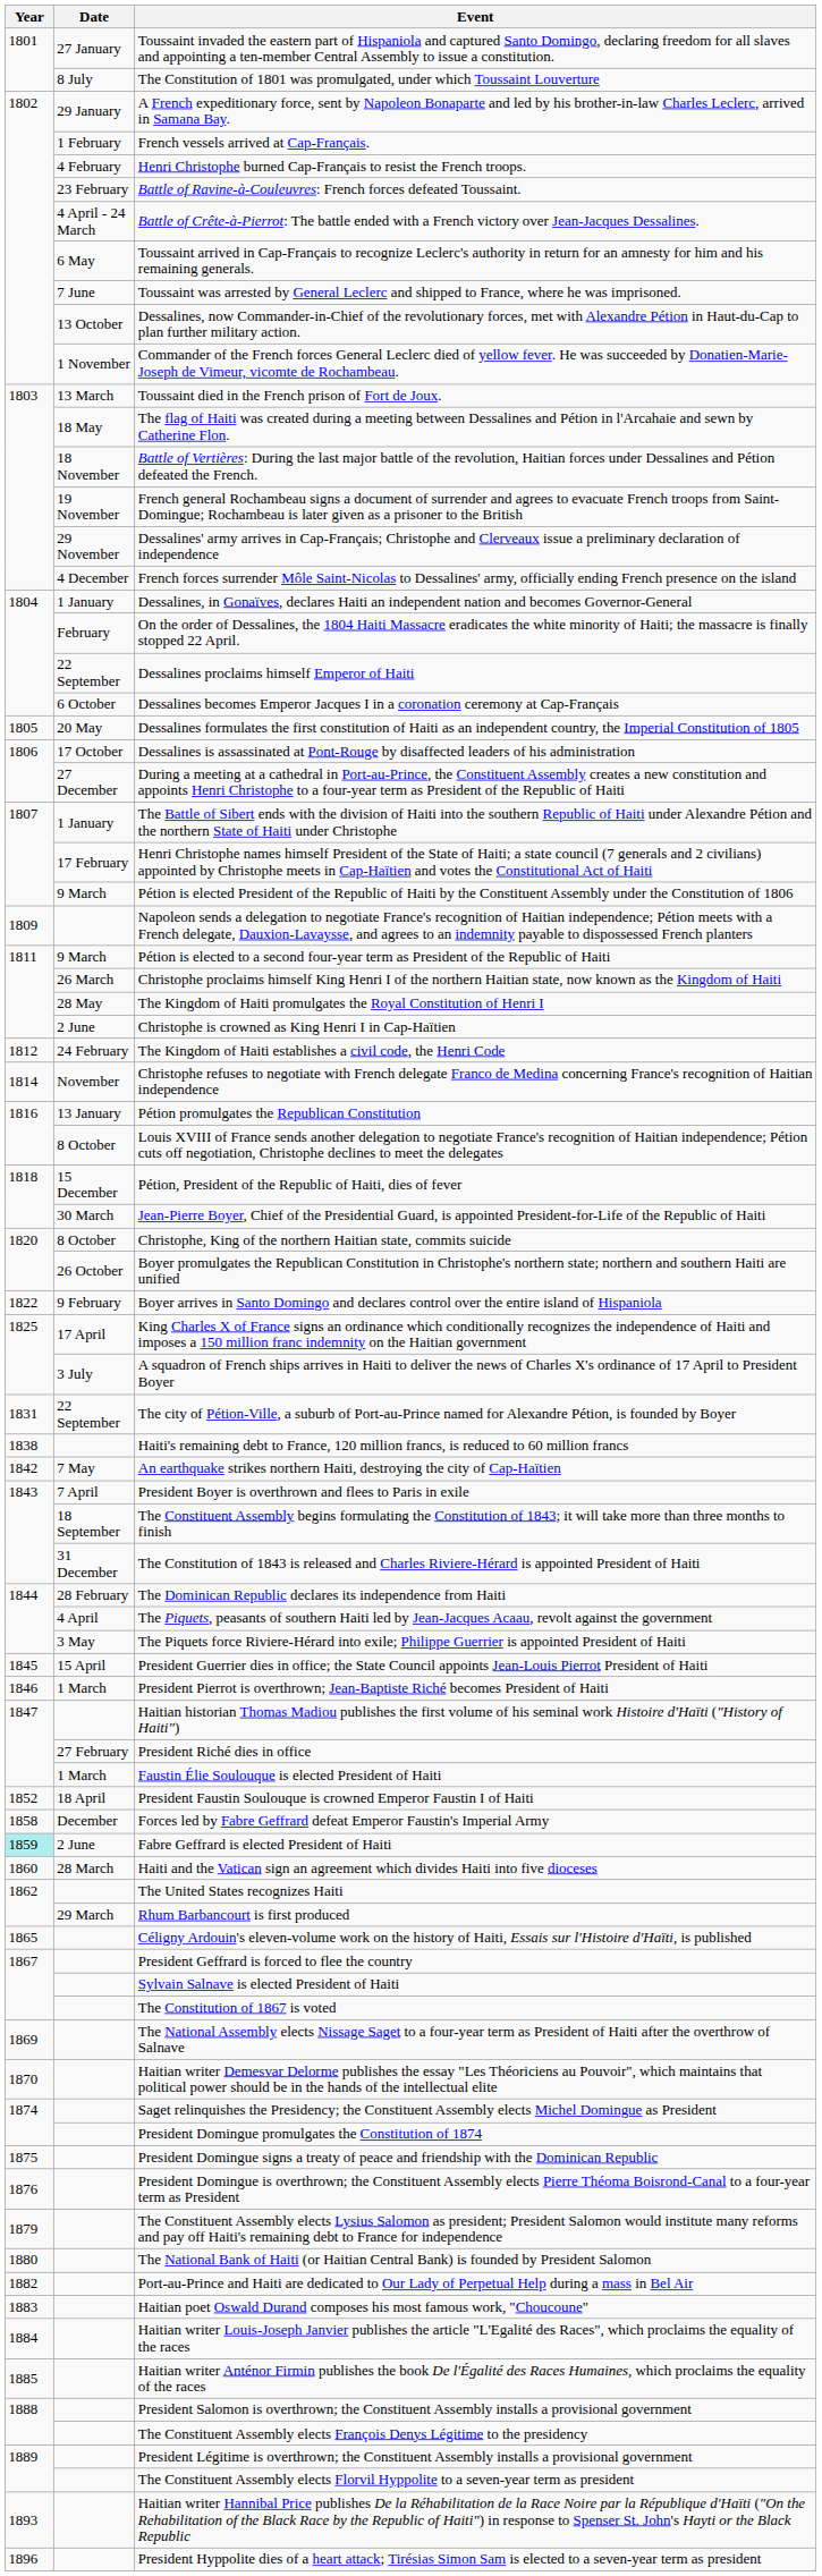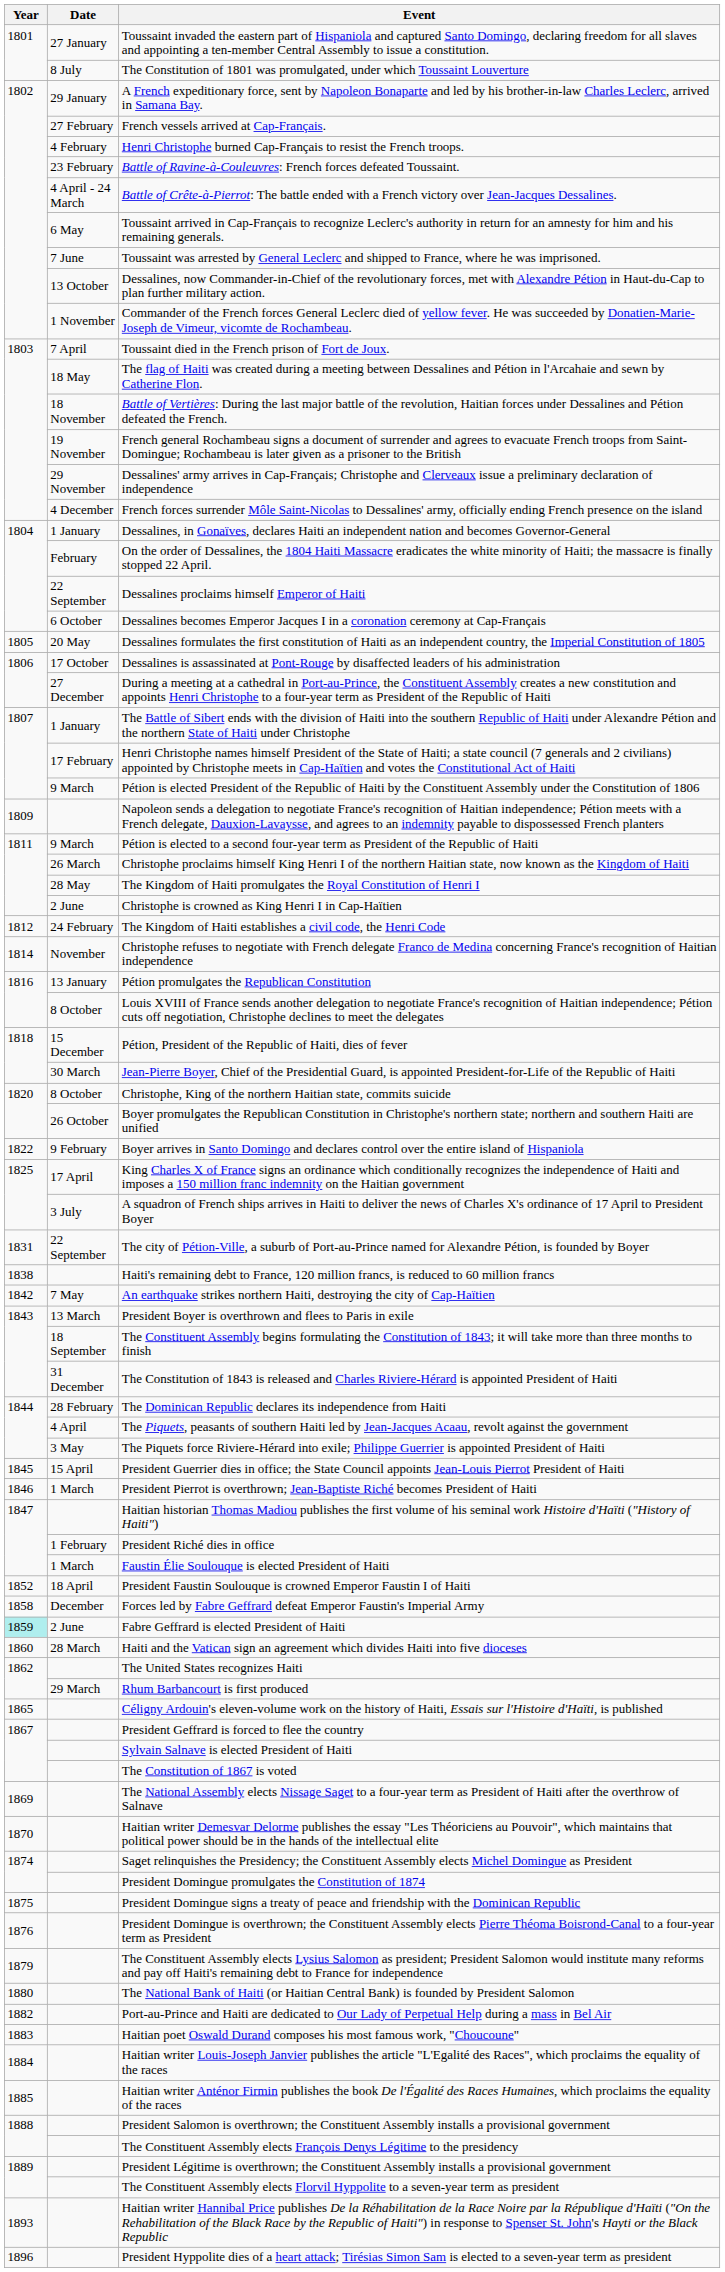 <table class="wikitable" width="100%">
 <tr>
 <th style="width:6%">Year</th>
 <th style="width:10%">Date</th>
 <th>Event</th>
 </tr>
 <tr>
 <td rowspan="2" valign="top">1801</td>
 <td>27 January</td>
 <td>Toussaint invaded the eastern part of <a href='#'>Hispaniola</a> and captured <a href='#'>Santo Domingo</a>, declaring freedom for all slaves and appointing a ten-member Central Assembly to issue a constitution.</td>
 </tr>
 <tr>
 <td>8 July</td>
 <td>The Constitution of 1801 was promulgated, under which <a href='#'>Toussaint Louverture</a></td>
 </tr>
 <tr>
 <td rowspan="9" valign="top">1802</td>
 <td>29 January</td>
 <td>A <a href='#'>French</a> expeditionary force, sent by <a href='#'>Napoleon Bonaparte</a> and led by his brother-in-law <a href='#'>Charles Leclerc</a>, arrived in <a href='#'>Samana Bay</a>.</td>
 </tr>
 <tr>
-<td>1 February</td>
+<td>27 February</td>
 <td>French vessels arrived at <a href='#'>Cap-Français</a>.</td>
 </tr>
 <tr>
 <td>4 February</td>
 <td><a href='#'>Henri Christophe</a> burned Cap-Français to resist the French troops.</td>
 </tr>
 <tr>
 <td>23 February</td>
 <td><em><a href='#'>Battle of Ravine-à-Couleuvres</a></em>: French forces defeated Toussaint.</td>
 </tr>
 <tr>
 <td>4 April - 24 March</td>
 <td><em><a href='#'>Battle of Crête-à-Pierrot</a></em>: The battle ended with a French victory over <a href='#'>Jean-Jacques Dessalines</a>.</td>
 </tr>
 <tr>
 <td>6 May</td>
 <td>Toussaint arrived in Cap-Français to recognize Leclerc's authority in return for an amnesty for him and his remaining generals.</td>
 </tr>
 <tr>
 <td>7 June</td>
 <td>Toussaint was arrested by <a href='#'>General Leclerc</a> and shipped to France, where he was imprisoned.</td>
 </tr>
 <tr>
 <td>13 October</td>
 <td>Dessalines, now Commander-in-Chief of the revolutionary forces, met with <a href='#'>Alexandre Pétion</a> in Haut-du-Cap to plan further military action.</td>
 </tr>
 <tr>
 <td>1 November</td>
 <td>Commander of the French forces General Leclerc died of <a href='#'>yellow fever</a>.  He was succeeded by <a href='#'>Donatien-Marie-Joseph de Vimeur, vicomte de Rochambeau</a>.</td>
 </tr>
 <tr>
 <td rowspan="6" valign="top">1803</td>
-<td>13 March</td>
+<td>7 April</td>
 <td>Toussaint died in the French prison of <a href='#'>Fort de Joux</a>.</td>
 </tr>
 <tr>
 <td>18 May</td>
 <td>The <a href='#'>flag of Haiti</a> was created during a meeting between Dessalines and Pétion in l'Arcahaie and sewn by <a href='#'>Catherine Flon</a>.</td>
 </tr>
 <tr>
 <td>18 November</td>
 <td><em><a href='#'>Battle of Vertières</a></em>: During the last major battle of the revolution, Haitian forces under Dessalines and Pétion defeated the French.</td>
 </tr>
 <tr>
 <td>19 November</td>
 <td>French general Rochambeau signs a document of surrender and agrees to evacuate French troops from Saint-Domingue; Rochambeau is later given as a prisoner to the British</td>
 </tr>
 <tr>
 <td>29 November</td>
 <td>Dessalines' army arrives in Cap-Français; Christophe and <a href='#'>Clerveaux</a> issue a preliminary declaration of independence</td>
 </tr>
 <tr>
 <td>4 December</td>
 <td>French forces surrender <a href='#'>Môle Saint-Nicolas</a> to Dessalines' army, officially ending French presence on the island</td>
 </tr>
 <tr>
 <td rowspan="4" valign="top">1804</td>
 <td>1 January</td>
 <td>Dessalines, in <a href='#'>Gonaïves</a>, declares Haiti an independent nation and becomes Governor-General</td>
 </tr>
 <tr>
 <td>February</td>
 <td>On the order of Dessalines, the <a href='#'>1804 Haiti Massacre</a> eradicates the white minority of Haiti; the massacre is finally stopped 22 April.</td>
 </tr>
 <tr>
 <td>22 September</td>
 <td>Dessalines proclaims himself <a href='#'>Emperor of Haiti</a></td>
 </tr>
 <tr>
 <td>6 October</td>
 <td>Dessalines becomes Emperor Jacques I in a <a href='#'>coronation</a> ceremony at Cap-Français</td>
 </tr>
 <tr>
 <td>1805</td>
 <td>20 May</td>
 <td>Dessalines formulates the first constitution of Haiti as an independent country, the <a href='#'>Imperial Constitution of 1805</a></td>
 </tr>
 <tr>
 <td rowspan="2" valign="top">1806</td>
 <td>17 October</td>
 <td>Dessalines is assassinated at <a href='#'>Pont-Rouge</a> by disaffected leaders of his administration</td>
 </tr>
 <tr>
 <td>27 December</td>
 <td>During a meeting at a cathedral in <a href='#'>Port-au-Prince</a>, the <a href='#'>Constituent Assembly</a> creates a new constitution and appoints <a href='#'>Henri Christophe</a> to a four-year term as President of the Republic of Haiti</td>
 </tr>
 <tr>
 <td rowspan="3" valign="top">1807</td>
 <td>1 January</td>
 <td>The <a href='#'>Battle of Sibert</a> ends with the division of Haiti into the southern <a href='#'>Republic of Haiti</a> under Alexandre Pétion and the northern <a href='#'>State of Haiti</a> under Christophe</td>
 </tr>
 <tr>
 <td>17 February</td>
 <td>Henri Christophe names himself President of the State of Haiti; a state council (7 generals and 2 civilians) appointed by Christophe meets in <a href='#'>Cap-Haïtien</a> and votes the <a href='#'>Constitutional Act of Haiti</a></td>
 </tr>
 <tr>
 <td>9 March</td>
 <td>Pétion is elected President of the Republic of Haiti by the Constituent Assembly under the Constitution of 1806</td>
 </tr>
 <tr>
 <td>1809</td>
 <td></td>
 <td>Napoleon sends a delegation to negotiate France's recognition of Haitian independence; Pétion meets with a French delegate, <a href='#'>Dauxion-Lavaysse</a>, and agrees to an <a href='#'>indemnity</a> payable to dispossessed French planters</td>
 </tr>
 <tr>
 <td rowspan="4" valign="top">1811</td>
 <td>9 March</td>
 <td>Pétion is elected to a second four-year term as President of the Republic of Haiti</td>
 </tr>
 <tr>
 <td>26 March</td>
 <td>Christophe proclaims himself King Henri I of the northern Haitian state, now known as the <a href='#'>Kingdom of Haiti</a></td>
 </tr>
 <tr>
 <td>28 May</td>
 <td>The Kingdom of Haiti promulgates the <a href='#'>Royal Constitution of Henri I</a></td>
 </tr>
 <tr>
 <td>2 June</td>
 <td>Christophe is crowned as King Henri I in Cap-Haïtien</td>
 </tr>
 <tr>
 <td>1812</td>
 <td>24 February</td>
 <td>The Kingdom of Haiti establishes a <a href='#'>civil code</a>, the <a href='#'>Henri Code</a></td>
 </tr>
 <tr>
 <td>1814</td>
 <td>November</td>
 <td>Christophe refuses to negotiate with French delegate <a href='#'>Franco de Medina</a> concerning France's recognition of Haitian independence</td>
 </tr>
 <tr>
 <td rowspan="2" valign="top">1816</td>
 <td>13 January</td>
 <td>Pétion promulgates the <a href='#'>Republican Constitution</a></td>
 </tr>
 <tr>
 <td>8 October</td>
 <td>Louis XVIII of France sends another delegation to negotiate France's recognition of Haitian independence; Pétion cuts off negotiation, Christophe declines to meet the delegates</td>
 </tr>
 <tr>
 <td rowspan="2" valign="top">1818</td>
 <td>15 December</td>
 <td>Pétion, President of the Republic of Haiti, dies of fever</td>
 </tr>
 <tr>
 <td>30 March</td>
 <td><a href='#'>Jean-Pierre Boyer</a>, Chief of the Presidential Guard, is appointed President-for-Life of the Republic of Haiti</td>
 </tr>
 <tr>
 <td rowspan="2" valign="top">1820</td>
 <td>8 October</td>
 <td>Christophe, King of the northern Haitian state, commits suicide</td>
 </tr>
 <tr>
 <td>26 October</td>
 <td>Boyer promulgates the Republican Constitution in Christophe's northern state; northern and southern Haiti are unified</td>
 </tr>
 <tr>
 <td>1822</td>
 <td>9 February</td>
 <td>Boyer arrives in <a href='#'>Santo Domingo</a> and declares control over the entire island of <a href='#'>Hispaniola</a></td>
 </tr>
 <tr>
 <td rowspan="2" valign="top">1825</td>
 <td>17 April</td>
 <td>King <a href='#'>Charles X of France</a> signs an ordinance which conditionally recognizes the independence of Haiti and imposes a <a href='#'>150 million franc indemnity</a> on the Haitian government</td>
 </tr>
 <tr>
 <td>3 July</td>
 <td>A squadron of French ships arrives in Haiti to deliver the news of Charles X's ordinance of 17 April to President Boyer</td>
 </tr>
 <tr>
 <td>1831</td>
 <td>22 September</td>
 <td>The city of <a href='#'>Pétion-Ville</a>, a suburb of Port-au-Prince named for Alexandre Pétion, is founded by Boyer</td>
 </tr>
 <tr>
 <td>1838</td>
 <td></td>
 <td>Haiti's remaining debt to France, 120 million francs, is reduced to 60 million francs</td>
 </tr>
 <tr>
 <td>1842</td>
 <td>7 May</td>
 <td><a href='#'>An earthquake</a> strikes northern Haiti, destroying the city of <a href='#'>Cap-Haïtien</a></td>
 </tr>
 <tr>
 <td rowspan="3" valign="top">1843</td>
-<td>7 April</td>
+<td>13 March</td>
 <td>President Boyer is overthrown and flees to Paris in exile</td>
 </tr>
 <tr>
 <td>18 September</td>
 <td>The <a href='#'>Constituent Assembly</a> begins formulating the <a href='#'>Constitution of 1843</a>; it will take more than three months to finish</td>
 </tr>
 <tr>
 <td>31 December</td>
 <td>The Constitution of 1843 is released and <a href='#'>Charles Riviere-Hérard</a> is appointed President of Haiti</td>
 </tr>
 <tr>
 <td rowspan="3" valign="top">1844</td>
 <td>28 February</td>
 <td>The <a href='#'>Dominican Republic</a> declares its independence from Haiti</td>
 </tr>
 <tr>
 <td>4 April</td>
 <td>The <em><a href='#'>Piquets</a></em>, peasants of southern Haiti led by <a href='#'>Jean-Jacques Acaau</a>, revolt against the government</td>
 </tr>
 <tr>
 <td>3 May</td>
 <td>The Piquets force Riviere-Hérard into exile; <a href='#'>Philippe Guerrier</a> is appointed President of Haiti</td>
 </tr>
 <tr>
 <td>1845</td>
 <td>15 April</td>
 <td>President Guerrier dies in office; the State Council appoints <a href='#'>Jean-Louis Pierrot</a> President of Haiti</td>
 </tr>
 <tr>
 <td>1846</td>
 <td>1 March</td>
 <td>President Pierrot is overthrown; <a href='#'>Jean-Baptiste Riché</a> becomes President of Haiti</td>
 </tr>
 <tr>
 <td rowspan="3" valign="top">1847</td>
 <td></td>
 <td>Haitian historian <a href='#'>Thomas Madiou</a> publishes the first volume of his seminal work <em>Histoire d'Haïti</em> (<em>"History of Haiti"</em>)</td>
 </tr>
 <tr>
-<td>27 February</td>
+<td>1 February</td>
 <td>President Riché dies in office</td>
 </tr>
 <tr>
 <td>1 March</td>
 <td><a href='#'>Faustin Élie Soulouque</a> is elected President of Haiti</td>
 </tr>
 <tr>
 <td>1852</td>
 <td>18 April</td>
 <td>President Faustin Soulouque is crowned Emperor Faustin I of Haiti</td>
 </tr>
 <tr>
 <td>1858</td>
 <td>December</td>
 <td>Forces led by <a href='#'>Fabre Geffrard</a> defeat Emperor Faustin's Imperial Army</td>
 </tr>
 <tr>
 <td style="background: paleturquoise;">1859</td>
 <td>2 June</td>
 <td>Fabre Geffrard is elected President of Haiti</td>
 </tr>
 <tr>
 <td>1860</td>
 <td>28 March</td>
 <td>Haiti and the <a href='#'>Vatican</a> sign an agreement which divides Haiti into five <a href='#'>dioceses</a></td>
 </tr>
 <tr>
 <td rowspan="2" valign="top">1862</td>
 <td></td>
 <td>The United States recognizes Haiti</td>
 </tr>
 <tr>
 <td>29 March</td>
 <td><a href='#'>Rhum Barbancourt</a> is first produced</td>
 </tr>
 <tr>
 <td>1865</td>
 <td></td>
 <td><a href='#'>Céligny Ardouin</a>'s eleven-volume work on the history of Haiti, <em>Essais sur l'Histoire d'Haïti</em>, is published</td>
 </tr>
 <tr>
 <td rowspan="3" valign="top">1867</td>
 <td></td>
 <td>President Geffrard is forced to flee the country</td>
 </tr>
 <tr>
 <td></td>
 <td><a href='#'>Sylvain Salnave</a> is elected President of Haiti</td>
 </tr>
 <tr>
 <td></td>
 <td>The <a href='#'>Constitution of 1867</a> is voted</td>
 </tr>
 <tr>
 <td>1869</td>
 <td></td>
 <td>The <a href='#'>National Assembly</a> elects <a href='#'>Nissage Saget</a> to a four-year term as President of Haiti after the overthrow of Salnave</td>
 </tr>
 <tr>
 <td>1870</td>
 <td></td>
 <td>Haitian writer <a href='#'>Demesvar Delorme</a> publishes the essay "Les Théoriciens au Pouvoir", which maintains that political power should be in the hands of the intellectual elite</td>
 </tr>
 <tr>
 <td rowspan="2" valign="top">1874</td>
 <td></td>
 <td>Saget relinquishes the Presidency; the Constituent Assembly elects <a href='#'>Michel Domingue</a> as President</td>
 </tr>
 <tr>
 <td></td>
 <td>President Domingue promulgates the <a href='#'>Constitution of 1874</a></td>
 </tr>
 <tr>
 <td>1875</td>
 <td></td>
 <td>President Domingue signs a treaty of peace and friendship with the <a href='#'>Dominican Republic</a></td>
 </tr>
 <tr>
 <td>1876</td>
 <td></td>
 <td>President Domingue is overthrown; the Constituent Assembly elects <a href='#'>Pierre Théoma Boisrond-Canal</a> to a four-year term as President</td>
 </tr>
 <tr>
 <td>1879</td>
 <td></td>
 <td>The Constituent Assembly elects <a href='#'>Lysius Salomon</a> as president; President Salomon would institute many reforms and pay off Haiti's remaining debt to France for independence</td>
 </tr>
 <tr>
 <td>1880</td>
 <td></td>
 <td>The <a href='#'>National Bank of Haiti</a> (or Haitian Central Bank) is founded by President Salomon</td>
 </tr>
 <tr>
 <td>1882</td>
 <td></td>
 <td>Port-au-Prince and Haiti are dedicated to <a href='#'>Our Lady of Perpetual Help</a> during a <a href='#'>mass</a> in <a href='#'>Bel Air</a></td>
 </tr>
 <tr>
 <td>1883</td>
 <td></td>
 <td>Haitian poet <a href='#'>Oswald Durand</a> composes his most famous work, "<a href='#'>Choucoune</a>"</td>
 </tr>
 <tr>
 <td>1884</td>
 <td></td>
 <td>Haitian writer <a href='#'>Louis-Joseph Janvier</a> publishes the article "L'Egalité des Races", which proclaims the equality of the races</td>
 </tr>
 <tr>
 <td>1885</td>
 <td></td>
 <td>Haitian writer <a href='#'>Anténor Firmin</a> publishes the book <em>De l'Égalité des Races Humaines</em>, which proclaims the equality of the races</td>
 </tr>
 <tr>
 <td rowspan="2" valign="top">1888</td>
 <td></td>
 <td>President Salomon is overthrown; the Constituent Assembly installs a provisional government</td>
 </tr>
 <tr>
 <td></td>
 <td>The Constituent Assembly elects <a href='#'>François Denys Légitime</a> to the presidency</td>
 </tr>
 <tr>
 <td rowspan="2" valign="top">1889</td>
 <td></td>
 <td>President Légitime is overthrown; the Constituent Assembly installs a provisional government</td>
 </tr>
 <tr>
 <td></td>
 <td>The Constituent Assembly elects <a href='#'>Florvil Hyppolite</a> to a seven-year term as president</td>
 </tr>
 <tr>
 <td>1893</td>
 <td></td>
 <td>Haitian writer <a href='#'>Hannibal Price</a> publishes <em>De la Réhabilitation de la Race Noire par la République d'Haïti</em> (<em>"On the Rehabilitation of the Black Race by the Republic of Haiti"</em>) in response to <a href='#'>Spenser St. John</a>'s <em>Hayti or the Black Republic</em></td>
 </tr>
 <tr>
 <td>1896</td>
 <td></td>
 <td>President Hyppolite dies of a <a href='#'>heart attack</a>; <a href='#'>Tirésias Simon Sam</a> is elected to a seven-year term as president</td>
 </tr>
 </table>
